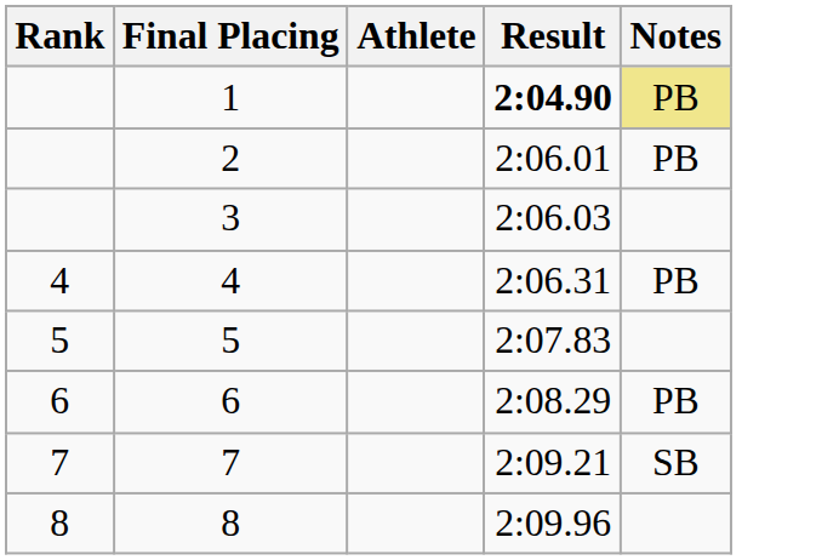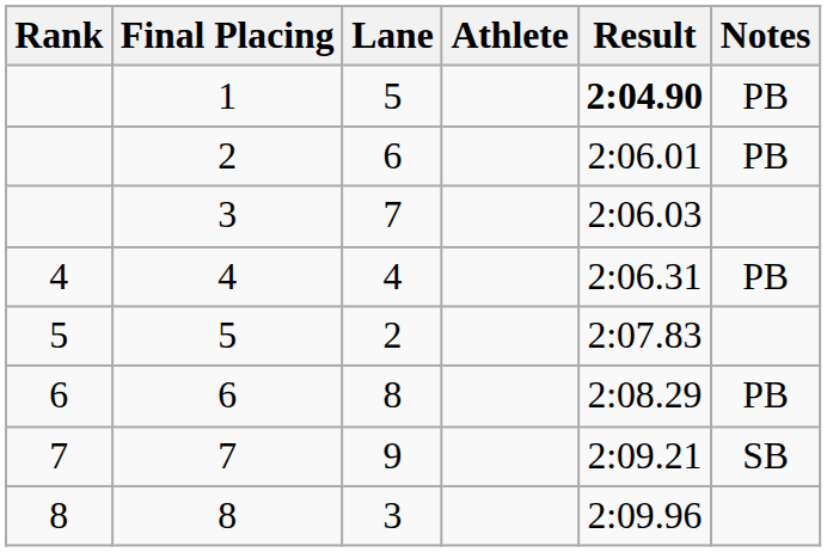 <table class="wikitable sortable" style="text-align:center">
 <tr>
 <th>Rank</th>
 <th>Final Placing</th>
+<th>Lane</th>
 <th>Athlete</th>
 <th>Result</th>
 <th>Notes</th>
 </tr>
 <tr>
 <td></td>
 <td>1</td>
+<td>5</td>
 <td align=left></td>
 <td><strong>2:04.90</strong></td>
-<td style="background: khaki;">PB</td>
+<td>PB</td>
 </tr>
 <tr>
 <td></td>
 <td>2</td>
+<td>6</td>
 <td align=left></td>
 <td>2:06.01</td>
 <td>PB</td>
 </tr>
 <tr>
 <td></td>
 <td>3</td>
+<td>7</td>
 <td align=left></td>
 <td>2:06.03</td>
 <td></td>
 </tr>
 <tr>
+<td>4</td>
 <td>4</td>
 <td>4</td>
 <td align=left></td>
 <td>2:06.31</td>
 <td>PB</td>
 </tr>
 <tr>
 <td>5</td>
 <td>5</td>
+<td>2</td>
 <td align=left></td>
 <td>2:07.83</td>
 <td></td>
 </tr>
 <tr>
 <td>6</td>
 <td>6</td>
+<td>8</td>
 <td align=left></td>
 <td>2:08.29</td>
 <td>PB</td>
 </tr>
 <tr>
 <td>7</td>
 <td>7</td>
+<td>9</td>
 <td align=left></td>
 <td>2:09.21</td>
 <td>SB</td>
 </tr>
 <tr>
 <td>8</td>
 <td>8</td>
+<td>3</td>
 <td align=left></td>
 <td>2:09.96</td>
 <td></td>
 </tr>
 </table>
